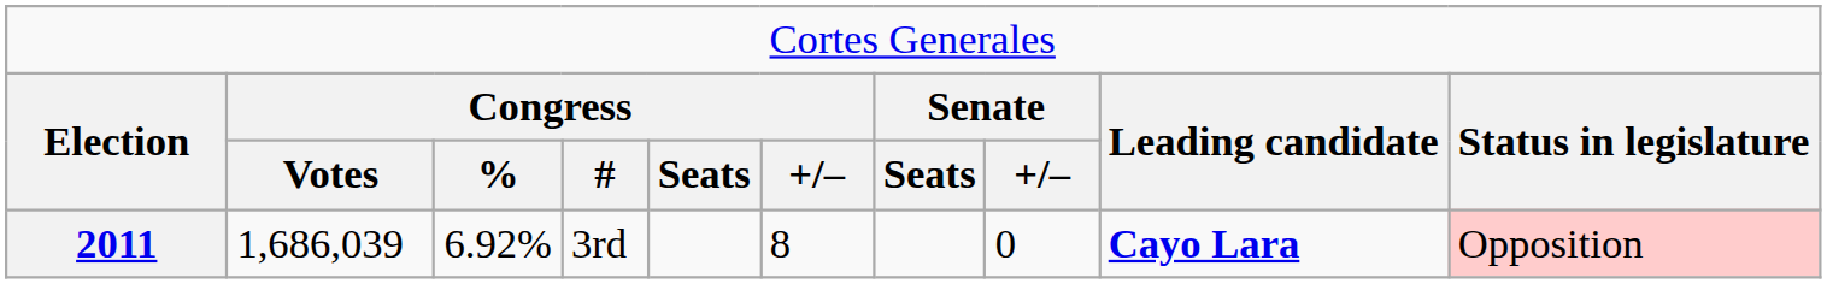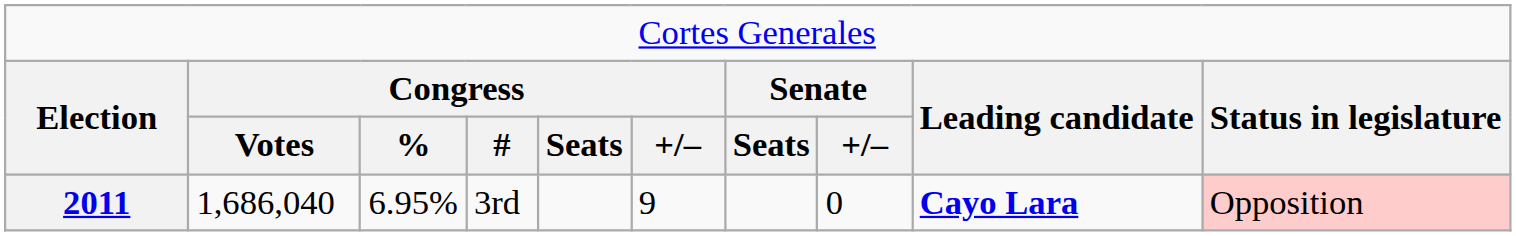 <table class="wikitable" style="font-size:97%; text-align:left;">
 <tr>
 <td colspan="10" align="center"><a href='#'>Cortes Generales</a></td>
 </tr>
 <tr>
 <th rowspan="2" width="75">Election</th>
 <th colspan="5">Congress</th>
 <th colspan="2">Senate</th>
 <th rowspan="2">Leading candidate</th>
 <th rowspan="2">Status in legislature</th>
 </tr>
 <tr>
 <th width="70">Votes</th>
 <th width="35">%</th>
 <th width="25">#</th>
 <th>Seats</th>
 <th width="35">+/–</th>
 <th>Seats</th>
 <th width="35">+/–</th>
 </tr>
 <tr>
 <th><a href='#'>2011</a></th>
-<td>1,686,039</td>
-<td>6.92%</td>
+<td>1,686,040</td>
+<td>6.95%</td>
 <td>3rd</td>
 <td></td>
-<td>8</td>
+<td>9</td>
 <td></td>
 <td>0</td>
 <td><strong><a href='#'>Cayo Lara</a></strong></td>
 <td style="background:#fcc;">Opposition</td>
 </tr>
 </table>
